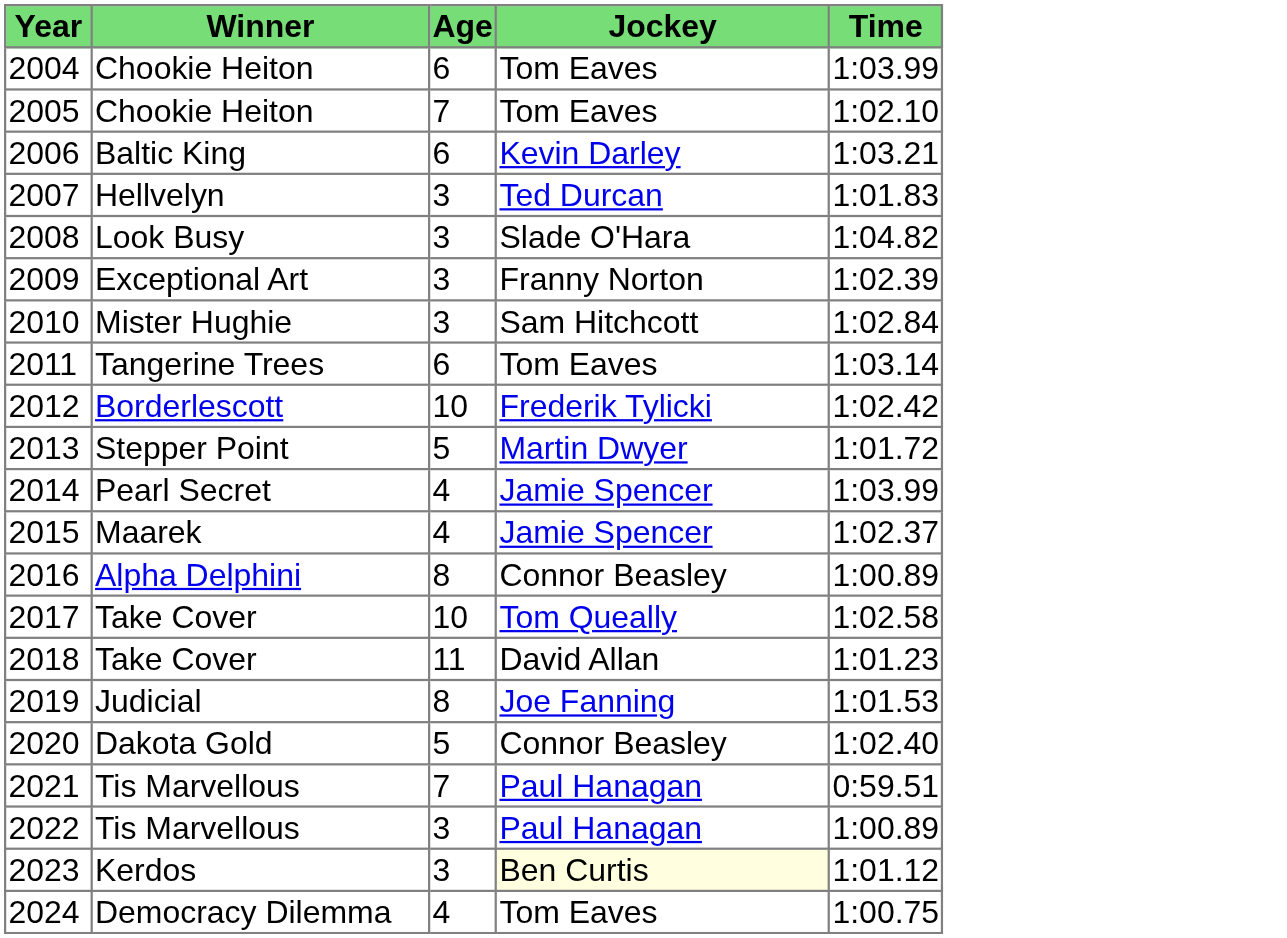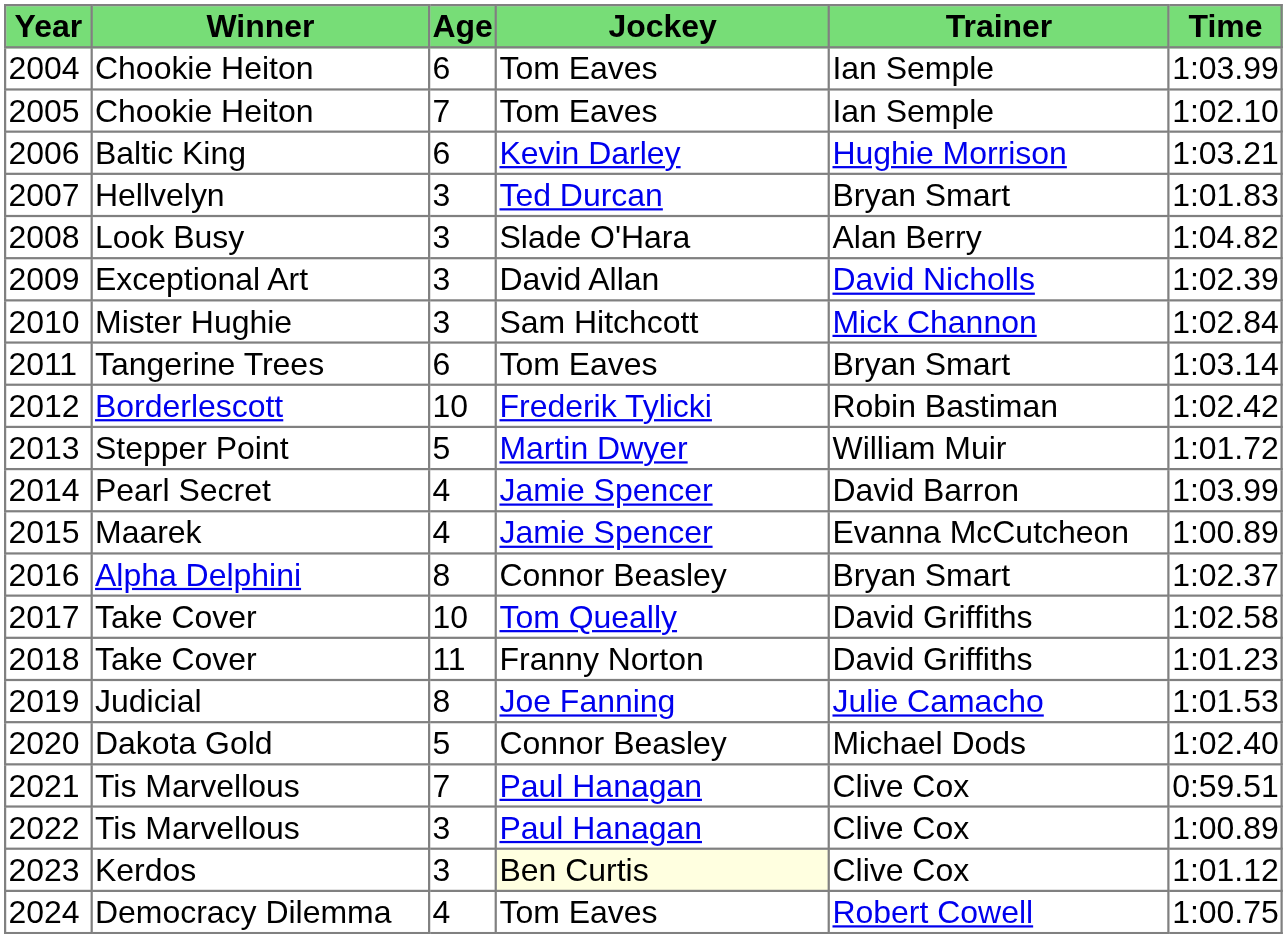 <table class = "sortable" | border="1" style="border-collapse: collapse; font-size:90%">
 <tr bgcolor="#77dd77" align="center">
 <th style="width:36px;">Year</th>
 <th style="width:149px;">Winner</th>
 <th>Age</th>
 <th style="width:147px;">Jockey</th>
+<th style="width:150px;">Trainer</th>
 <th>Time</th>
 </tr>
 <tr>
 <td>2004</td>
 <td>Chookie Heiton</td>
 <td>6</td>
 <td>Tom Eaves</td>
+<td>Ian Semple</td>
 <td>1:03.99</td>
 </tr>
 <tr>
 <td>2005</td>
 <td>Chookie Heiton</td>
 <td>7</td>
 <td>Tom Eaves</td>
+<td>Ian Semple</td>
 <td>1:02.10</td>
 </tr>
 <tr>
 <td>2006</td>
 <td>Baltic King</td>
 <td>6</td>
 <td><a href='#'>Kevin Darley</a></td>
+<td><a href='#'>Hughie Morrison</a></td>
 <td>1:03.21</td>
 </tr>
 <tr>
 <td>2007</td>
 <td>Hellvelyn</td>
 <td>3</td>
 <td><a href='#'>Ted Durcan</a></td>
+<td>Bryan Smart</td>
 <td>1:01.83</td>
 </tr>
 <tr>
 <td>2008</td>
 <td>Look Busy</td>
 <td>3</td>
 <td>Slade O'Hara</td>
+<td>Alan Berry</td>
 <td>1:04.82</td>
 </tr>
 <tr>
 <td>2009</td>
 <td>Exceptional Art</td>
 <td>3</td>
-<td>Franny Norton</td>
+<td>David Allan</td>
+<td><a href='#'>David Nicholls</a></td>
 <td>1:02.39</td>
 </tr>
 <tr>
 <td>2010</td>
 <td>Mister Hughie</td>
 <td>3</td>
 <td>Sam Hitchcott</td>
+<td><a href='#'>Mick Channon</a></td>
 <td>1:02.84</td>
 </tr>
 <tr>
 <td>2011</td>
 <td>Tangerine Trees</td>
 <td>6</td>
 <td>Tom Eaves</td>
+<td>Bryan Smart</td>
 <td>1:03.14</td>
 </tr>
 <tr>
 <td>2012</td>
 <td><a href='#'>Borderlescott</a></td>
 <td>10</td>
 <td><a href='#'>Frederik Tylicki</a></td>
+<td>Robin Bastiman</td>
 <td>1:02.42</td>
 </tr>
 <tr>
 <td>2013</td>
 <td>Stepper Point</td>
 <td>5</td>
 <td><a href='#'>Martin Dwyer</a></td>
+<td>William Muir</td>
 <td>1:01.72</td>
 </tr>
 <tr>
 <td>2014</td>
 <td>Pearl Secret</td>
 <td>4</td>
 <td><a href='#'>Jamie Spencer</a></td>
+<td>David Barron</td>
 <td>1:03.99</td>
 </tr>
 <tr>
 <td>2015</td>
 <td>Maarek</td>
 <td>4</td>
 <td><a href='#'>Jamie Spencer</a></td>
-<td>1:02.37</td>
+<td>Evanna McCutcheon</td>
+<td>1:00.89</td>
 </tr>
 <tr>
 <td>2016</td>
 <td><a href='#'>Alpha Delphini</a></td>
 <td>8</td>
 <td>Connor Beasley</td>
-<td>1:00.89</td>
+<td>Bryan Smart</td>
+<td>1:02.37</td>
 </tr>
 <tr>
 <td>2017</td>
 <td>Take Cover</td>
 <td>10</td>
 <td><a href='#'>Tom Queally</a></td>
+<td>David Griffiths</td>
 <td>1:02.58</td>
 </tr>
 <tr>
 <td>2018</td>
 <td>Take Cover</td>
 <td>11</td>
-<td>David Allan</td>
+<td>Franny Norton</td>
+<td>David Griffiths</td>
 <td>1:01.23</td>
 </tr>
 <tr>
 <td>2019</td>
 <td>Judicial</td>
 <td>8</td>
 <td><a href='#'>Joe Fanning</a></td>
+<td><a href='#'>Julie Camacho</a></td>
 <td>1:01.53</td>
 </tr>
 <tr>
 <td>2020</td>
 <td>Dakota Gold</td>
 <td>5</td>
 <td>Connor Beasley</td>
+<td>Michael Dods</td>
 <td>1:02.40</td>
 </tr>
 <tr>
 <td>2021</td>
 <td>Tis Marvellous</td>
 <td>7</td>
 <td><a href='#'>Paul Hanagan</a></td>
+<td>Clive Cox</td>
 <td>0:59.51</td>
 </tr>
 <tr>
 <td>2022</td>
 <td>Tis Marvellous</td>
 <td>3</td>
 <td><a href='#'>Paul Hanagan</a></td>
+<td>Clive Cox</td>
 <td>1:00.89</td>
 </tr>
 <tr>
 <td>2023</td>
 <td>Kerdos</td>
 <td>3</td>
 <td style="background: lightyellow;">Ben Curtis</td>
+<td>Clive Cox</td>
 <td>1:01.12</td>
 </tr>
 <tr>
 <td>2024</td>
 <td>Democracy Dilemma</td>
 <td>4</td>
 <td>Tom Eaves</td>
+<td><a href='#'>Robert Cowell</a></td>
 <td>1:00.75</td>
 </tr>
 </table>
